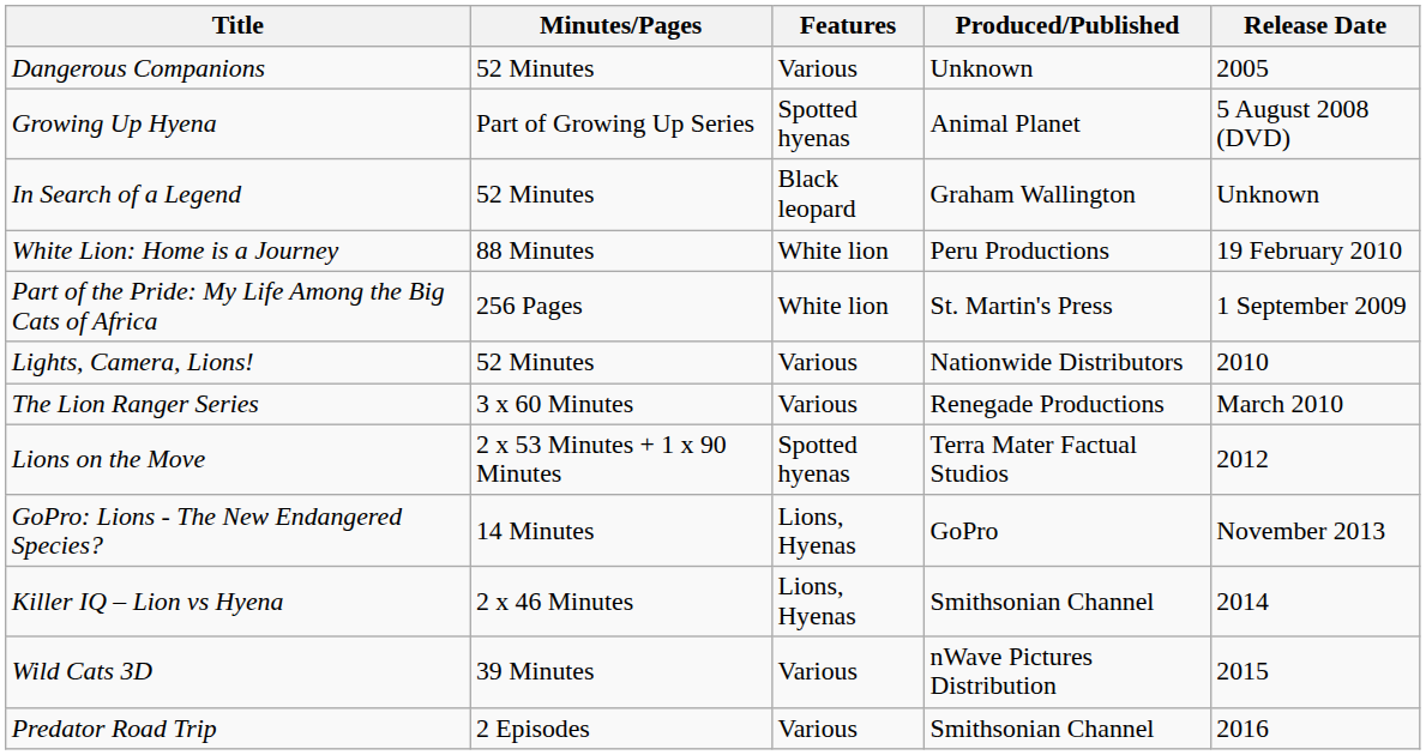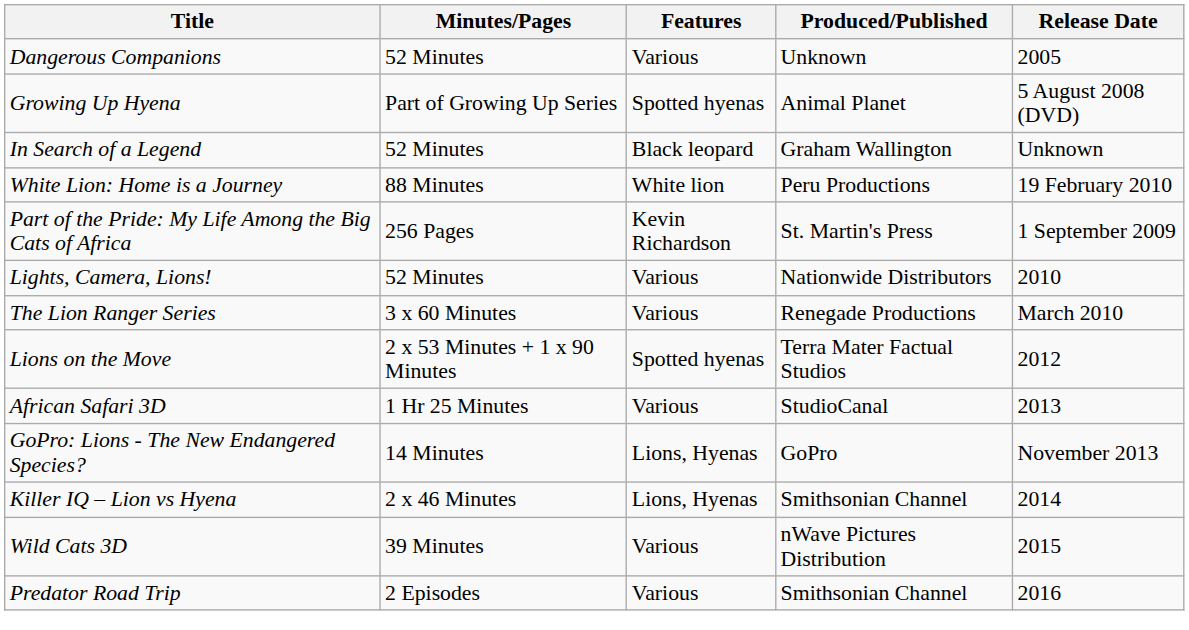 <table class="wikitable sortable">
 <tr>
 <th>Title</th>
 <th>Minutes/Pages</th>
 <th>Features</th>
 <th>Produced/Published</th>
 <th>Release Date</th>
 </tr>
 <tr>
 <td><em>Dangerous Companions</em></td>
 <td>52 Minutes</td>
 <td>Various</td>
 <td>Unknown</td>
 <td>2005</td>
 </tr>
 <tr>
 <td><em>Growing Up Hyena</em></td>
 <td>Part of Growing Up Series</td>
 <td>Spotted hyenas</td>
 <td>Animal Planet</td>
 <td>5 August 2008 (DVD)</td>
 </tr>
 <tr>
 <td><em>In Search of a Legend</em></td>
 <td>52 Minutes</td>
 <td>Black leopard</td>
 <td>Graham Wallington</td>
 <td>Unknown</td>
 </tr>
 <tr>
 <td><em>White Lion: Home is a Journey</em></td>
 <td>88 Minutes</td>
 <td>White lion</td>
 <td>Peru Productions</td>
 <td>19 February 2010</td>
 </tr>
 <tr>
 <td><em>Part of the Pride: My Life Among the Big Cats of Africa </em></td>
 <td>256 Pages</td>
-<td>White lion</td>
+<td>Kevin Richardson</td>
 <td>St. Martin's Press</td>
 <td>1 September 2009</td>
 </tr>
 <tr>
 <td><em>Lights, Camera, Lions!</em></td>
 <td>52 Minutes</td>
 <td>Various</td>
 <td>Nationwide Distributors</td>
 <td>2010</td>
 </tr>
 <tr>
 <td><em>The Lion Ranger Series</em></td>
 <td>3 x 60 Minutes</td>
 <td>Various</td>
 <td>Renegade Productions</td>
 <td>March 2010</td>
 </tr>
 <tr>
 <td><em>Lions on the Move</em></td>
 <td>2 x 53 Minutes + 1 x 90 Minutes</td>
 <td>Spotted hyenas</td>
 <td>Terra Mater Factual Studios</td>
 <td>2012</td>
+</tr>
+<tr>
+<td><em>African Safari 3D</em></td>
+<td>1 Hr 25 Minutes</td>
+<td>Various</td>
+<td>StudioCanal</td>
+<td>2013</td>
 </tr>
 <tr>
 <td><em>GoPro: Lions - The New Endangered Species?</em></td>
 <td>14 Minutes</td>
 <td>Lions, Hyenas</td>
 <td>GoPro</td>
 <td>November 2013</td>
 </tr>
 <tr>
 <td><em>Killer IQ – Lion vs Hyena </em></td>
 <td>2 x 46 Minutes</td>
 <td>Lions, Hyenas</td>
 <td>Smithsonian Channel</td>
 <td>2014</td>
 </tr>
 <tr>
 <td><em>Wild Cats 3D</em></td>
 <td>39 Minutes</td>
 <td>Various</td>
 <td>nWave Pictures Distribution</td>
 <td>2015</td>
 </tr>
 <tr>
 <td><em>Predator Road Trip</em></td>
 <td>2 Episodes</td>
 <td>Various</td>
 <td>Smithsonian Channel</td>
 <td>2016</td>
 </tr>
 </table>
